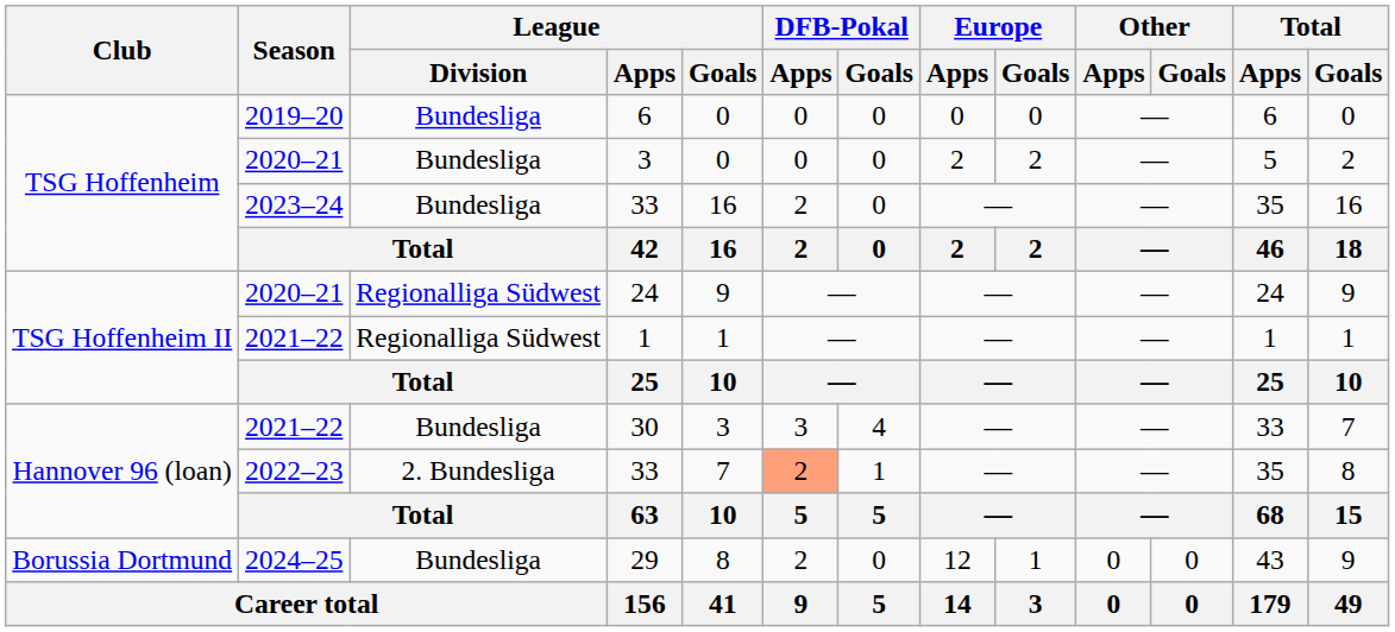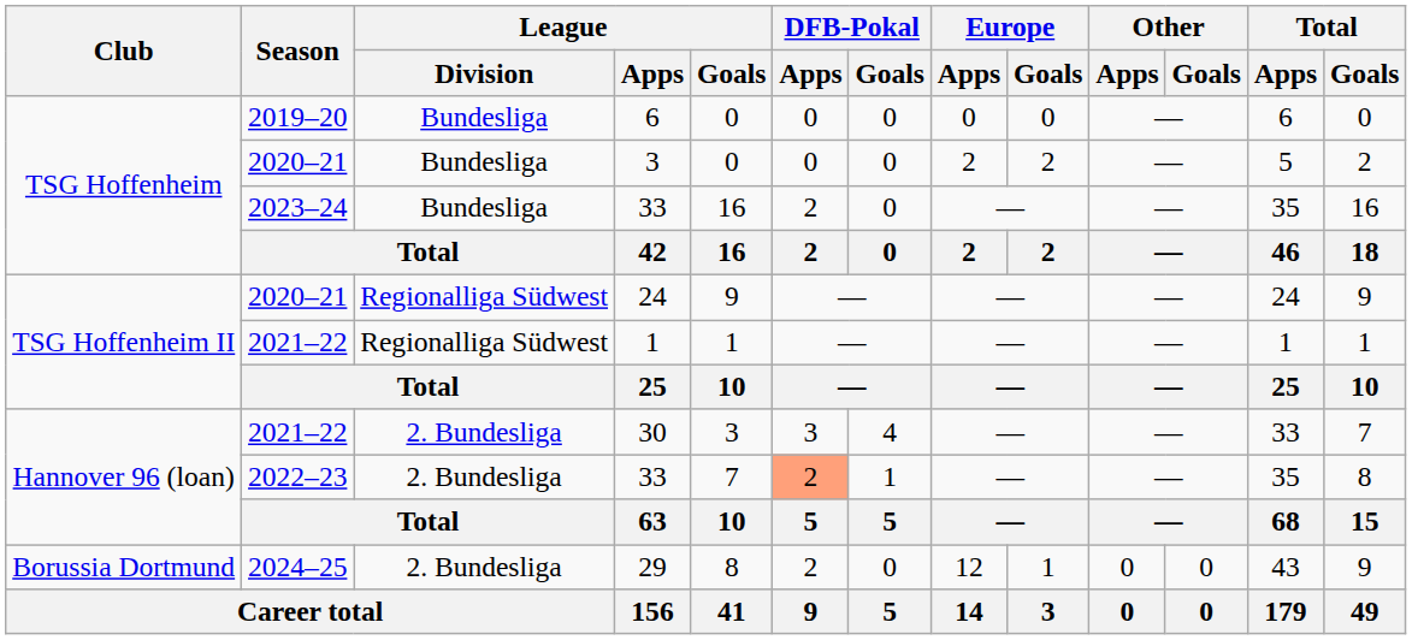 <table class="wikitable" style="text-align:center">
 <tr>
 <th rowspan="2">Club</th>
 <th rowspan="2">Season</th>
 <th colspan="3">League</th>
 <th colspan="2"><a href='#'>DFB-Pokal</a></th>
 <th colspan="2"><a href='#'>Europe</a></th>
 <th colspan="2">Other</th>
 <th colspan="2">Total</th>
 </tr>
 <tr>
 <th>Division</th>
 <th>Apps</th>
 <th>Goals</th>
 <th>Apps</th>
 <th>Goals</th>
 <th>Apps</th>
 <th>Goals</th>
 <th>Apps</th>
 <th>Goals</th>
 <th>Apps</th>
 <th>Goals</th>
 </tr>
 <tr>
 <td rowspan="4"><a href='#'>TSG Hoffenheim</a></td>
 <td><a href='#'>2019–20</a></td>
 <td><a href='#'>Bundesliga</a></td>
 <td>6</td>
 <td>0</td>
 <td>0</td>
 <td>0</td>
 <td>0</td>
 <td>0</td>
 <td colspan="2">—</td>
 <td>6</td>
 <td>0</td>
 </tr>
 <tr>
 <td><a href='#'>2020–21</a></td>
 <td>Bundesliga</td>
 <td>3</td>
 <td>0</td>
 <td>0</td>
 <td>0</td>
 <td>2</td>
 <td>2</td>
 <td colspan="2">—</td>
 <td>5</td>
 <td>2</td>
 </tr>
 <tr>
 <td><a href='#'>2023–24</a></td>
 <td>Bundesliga</td>
 <td>33</td>
 <td>16</td>
 <td>2</td>
 <td>0</td>
 <td colspan="2">—</td>
 <td colspan="2">—</td>
 <td>35</td>
 <td>16</td>
 </tr>
 <tr>
 <th colspan="2">Total</th>
 <th>42</th>
 <th>16</th>
 <th>2</th>
 <th>0</th>
 <th>2</th>
 <th>2</th>
 <th colspan="2">—</th>
 <th>46</th>
 <th>18</th>
 </tr>
 <tr>
 <td rowspan="3"><a href='#'>TSG Hoffenheim II</a></td>
 <td><a href='#'>2020–21</a></td>
 <td><a href='#'>Regionalliga Südwest</a></td>
 <td>24</td>
 <td>9</td>
 <td colspan="2">—</td>
 <td colspan="2">—</td>
 <td colspan="2">—</td>
 <td>24</td>
 <td>9</td>
 </tr>
 <tr>
 <td><a href='#'>2021–22</a></td>
 <td>Regionalliga Südwest</td>
 <td>1</td>
 <td>1</td>
 <td colspan="2">—</td>
 <td colspan="2">—</td>
 <td colspan="2">—</td>
 <td>1</td>
 <td>1</td>
 </tr>
 <tr>
 <th colspan="2">Total</th>
 <th>25</th>
 <th>10</th>
 <th colspan="2">—</th>
 <th colspan="2">—</th>
 <th colspan="2">—</th>
 <th>25</th>
 <th>10</th>
 </tr>
 <tr>
 <td rowspan="3"><a href='#'>Hannover 96</a> (loan)</td>
 <td><a href='#'>2021–22</a></td>
-<td>Bundesliga</td>
+<td><a href='#'>2. Bundesliga</a></td>
 <td>30</td>
 <td>3</td>
 <td>3</td>
 <td>4</td>
 <td colspan="2">—</td>
 <td colspan="2">—</td>
 <td>33</td>
 <td>7</td>
 </tr>
 <tr>
 <td><a href='#'>2022–23</a></td>
 <td>2. Bundesliga</td>
 <td>33</td>
 <td>7</td>
 <td style="background: lightsalmon;">2</td>
 <td>1</td>
 <td colspan="2">—</td>
 <td colspan="2">—</td>
 <td>35</td>
 <td>8</td>
 </tr>
 <tr>
 <th colspan="2">Total</th>
 <th>63</th>
 <th>10</th>
 <th>5</th>
 <th>5</th>
 <th colspan="2">—</th>
 <th colspan="2">—</th>
 <th>68</th>
 <th>15</th>
 </tr>
 <tr>
 <td><a href='#'>Borussia Dortmund</a></td>
 <td><a href='#'>2024–25</a></td>
-<td>Bundesliga</td>
+<td>2. Bundesliga</td>
 <td>29</td>
 <td>8</td>
 <td>2</td>
 <td>0</td>
 <td>12</td>
 <td>1</td>
 <td>0</td>
 <td>0</td>
 <td>43</td>
 <td>9</td>
 </tr>
 <tr>
 <th colspan="3">Career total</th>
 <th>156</th>
 <th>41</th>
 <th>9</th>
 <th>5</th>
 <th>14</th>
 <th>3</th>
 <th>0</th>
 <th>0</th>
 <th>179</th>
 <th>49</th>
 </tr>
 </table>
